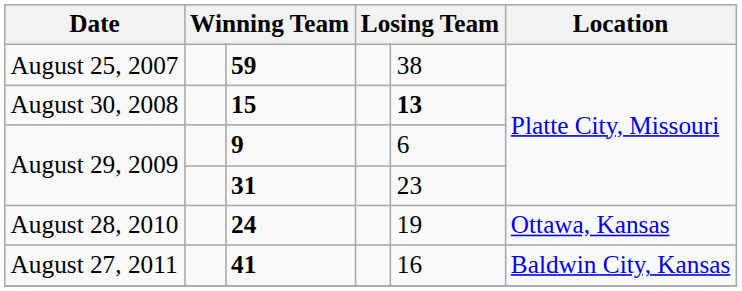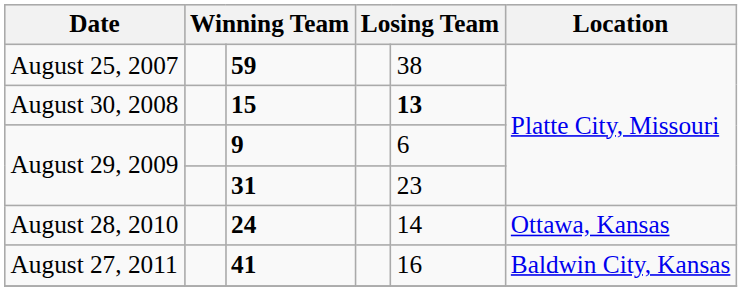 <table class="wikitable">
 <tr>
 <th>Date</th>
 <th colspan="2">Winning Team</th>
 <th colspan="2">Losing Team</th>
 <th>Location</th>
 </tr>
 <tr>
 <td>August 25, 2007</td>
 <td style=><strong><a href='#'></a></strong></td>
 <td><strong>59</strong></td>
 <td style=><strong><a href='#'></a></strong></td>
 <td>38</td>
 <td rowspan="4"><a href='#'>Platte City, Missouri</a></td>
 </tr>
 <tr>
 <td>August 30, 2008</td>
 <td style=><strong><a href='#'></a></strong></td>
 <td><strong>15</strong></td>
 <td style=><strong><a href='#'></a></strong></td>
 <td><strong>13</strong></td>
 </tr>
 <tr>
 <td rowspan="2">August 29, 2009</td>
 <td style=><strong><a href='#'></a></strong></td>
 <td><strong>9</strong></td>
 <td style=><strong><a href='#'></a></strong></td>
 <td>6</td>
 </tr>
 <tr>
 <td style=><strong><a href='#'></a></strong></td>
 <td><strong>31</strong></td>
 <td style=><strong><a href='#'></a></strong></td>
 <td>23</td>
 </tr>
 <tr>
 <td>August 28, 2010</td>
 <td style=><strong><a href='#'></a></strong></td>
 <td><strong>24</strong></td>
 <td style=><strong><a href='#'></a></strong></td>
-<td>19</td>
+<td>14</td>
 <td><a href='#'>Ottawa, Kansas</a></td>
 </tr>
 <tr>
 <td>August 27, 2011</td>
 <td style=><strong><a href='#'></a></strong></td>
 <td><strong>41</strong></td>
 <td style=><strong><a href='#'></a></strong></td>
 <td>16</td>
 <td><a href='#'>Baldwin City, Kansas</a></td>
 </tr>
 <tr>
 </tr>
 </table>
